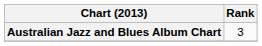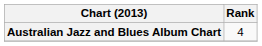 <table class="wikitable sortable plainrowheaders" style="text-align:center">
 <tr>
 <th scope="col">Chart (2013)</th>
 <th scope="col">Rank</th>
 </tr>
 <tr>
 <th scope="row">Australian Jazz and Blues Album Chart</th>
-<td>3</td>
+<td>4</td>
 </tr>
 <tr>
 </tr>
 </table>
